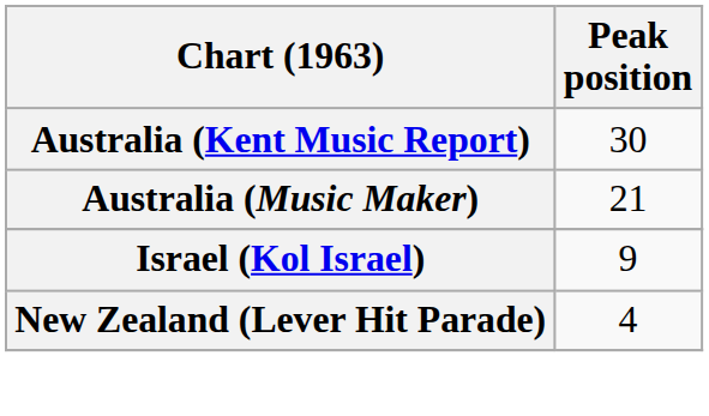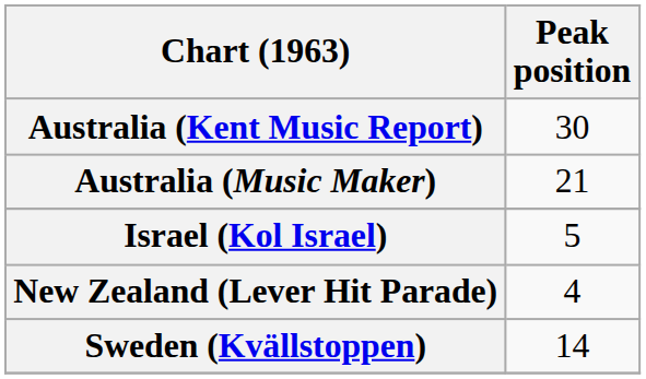 <table class="wikitable sortable plainrowheaders" style="text-align:center">
 <tr>
 <th>Chart (1963)</th>
 <th>Peak<br>position</th>
 </tr>
 <tr>
 <th scope="row">Australia (<a href='#'>Kent Music Report</a>)</th>
 <td>30</td>
 </tr>
 <tr>
 <th scope="row">Australia (<em>Music Maker</em>)</th>
 <td>21</td>
 </tr>
 <tr>
 </tr>
 <tr>
 <th scope="row">Israel (<a href='#'>Kol Israel</a>)</th>
-<td>9</td>
+<td>5</td>
 </tr>
 <tr>
 <th scope="row">New Zealand (Lever Hit Parade)</th>
 <td>4</td>
 </tr>
 <tr>
+<th scope="row">Sweden (<a href='#'>Kvällstoppen</a>)</th>
+<td>14</td>
+</tr>
+<tr>
 </tr>
 </table>
